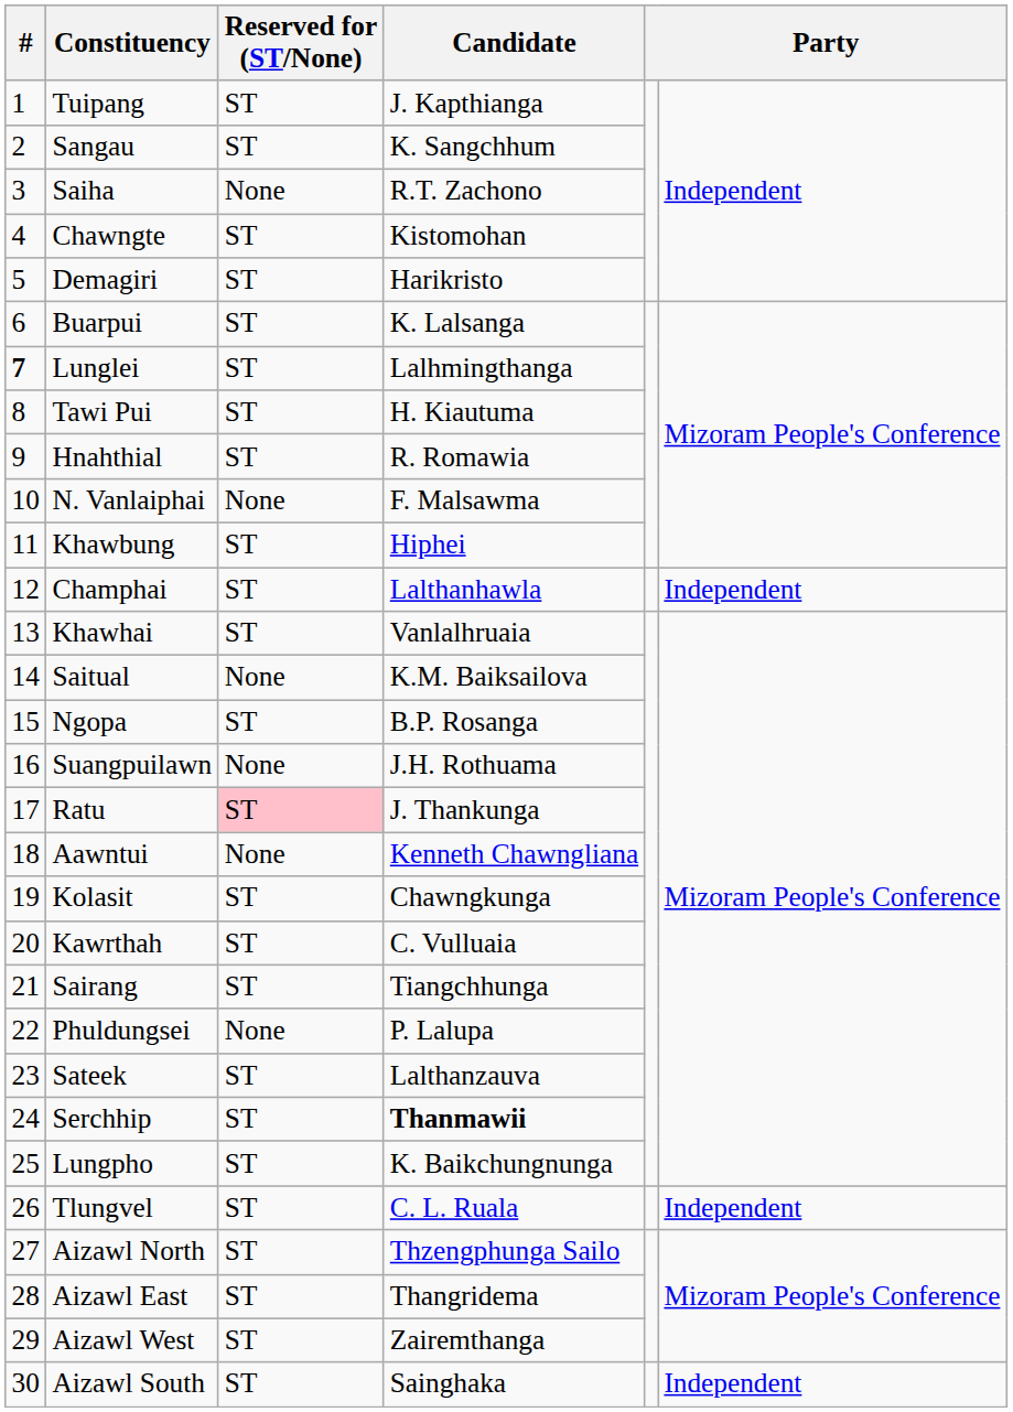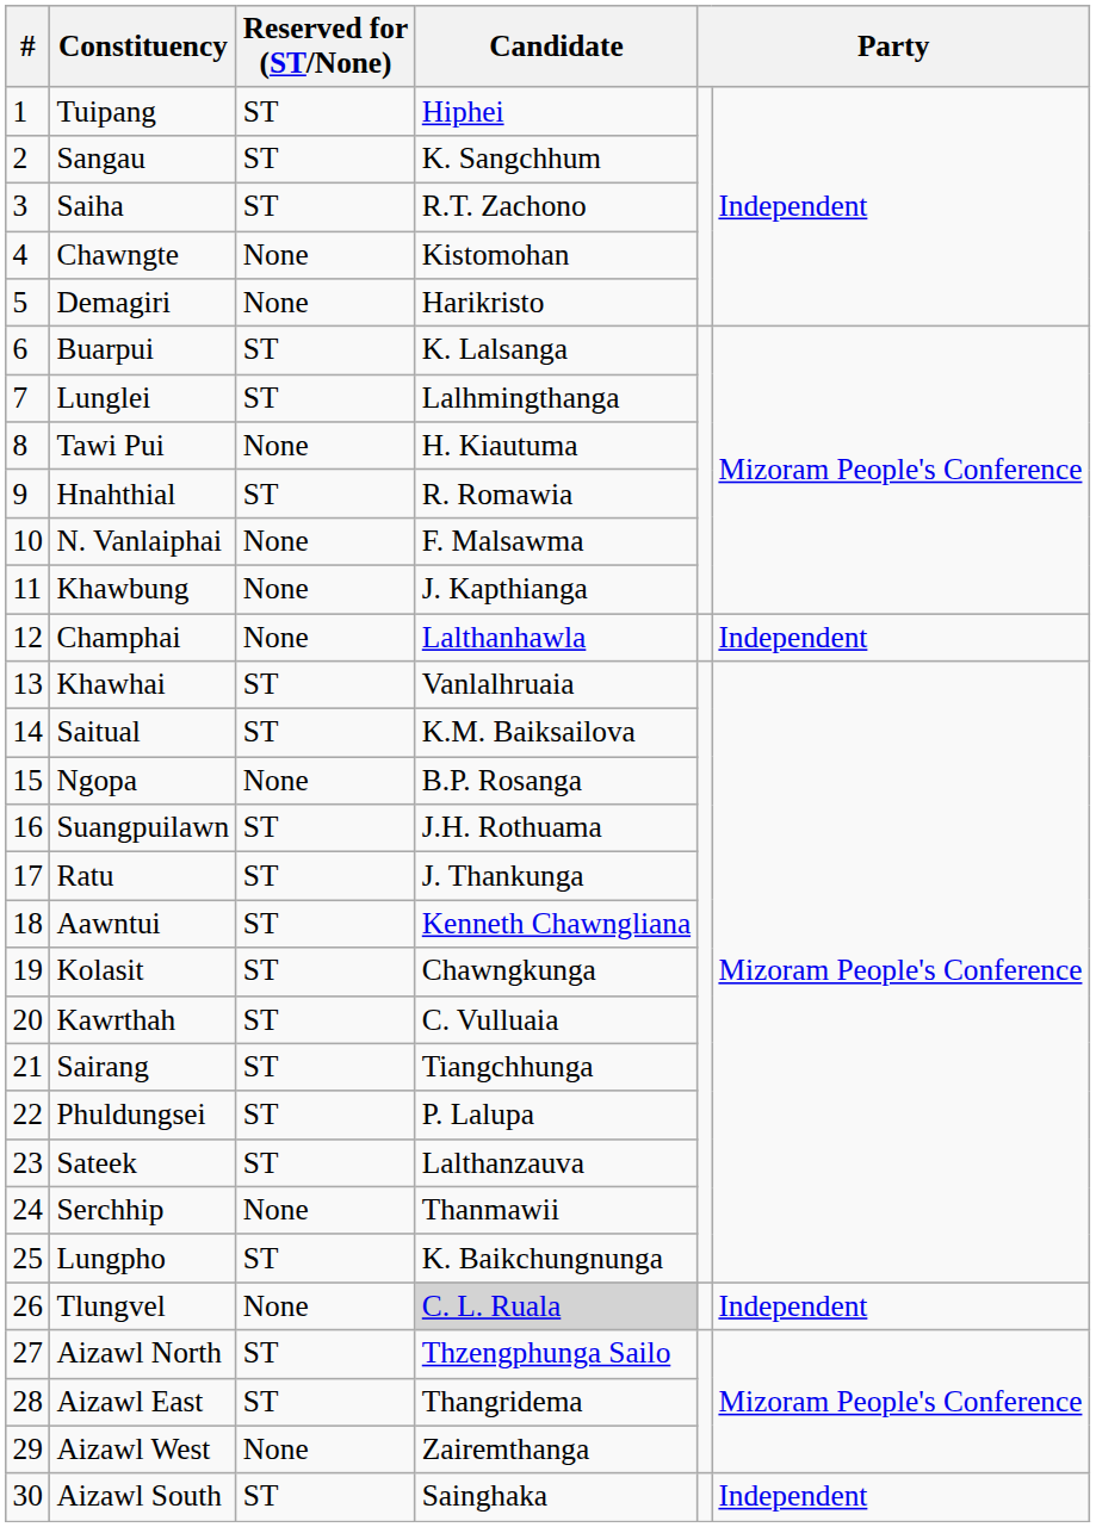 <table class="wikitable sortable">
 <tr>
 <th>#</th>
 <th>Constituency</th>
 <th>Reserved for<br>(<a href='#'>ST</a>/None)</th>
 <th>Candidate</th>
 <th colspan=2>Party</th>
 </tr>
 <tr>
 <td>1</td>
 <td>Tuipang</td>
 <td>ST</td>
-<td>J. Kapthianga</td>
+<td><a href='#'>Hiphei</a></td>
 <td rowspan=5 bgcolor=></td>
 <td rowspan=5><a href='#'>Independent</a></td>
 </tr>
 <tr>
 <td>2</td>
 <td>Sangau</td>
 <td>ST</td>
 <td>K. Sangchhum</td>
 </tr>
 <tr>
 <td>3</td>
 <td>Saiha</td>
-<td>None</td>
+<td>ST</td>
 <td>R.T. Zachono</td>
 </tr>
 <tr>
 <td>4</td>
 <td>Chawngte</td>
-<td>ST</td>
+<td>None</td>
 <td>Kistomohan</td>
 </tr>
 <tr>
 <td>5</td>
 <td>Demagiri</td>
-<td>ST</td>
+<td>None</td>
 <td>Harikristo</td>
 </tr>
 <tr>
 <td>6</td>
 <td>Buarpui</td>
 <td>ST</td>
 <td>K. Lalsanga</td>
 <td rowspan=6 bgcolor=></td>
 <td rowspan=6><a href='#'>Mizoram People's Conference</a></td>
 </tr>
 <tr>
-<td><strong>7</strong></td>
+<td>7</td>
 <td>Lunglei</td>
 <td>ST</td>
 <td>Lalhmingthanga</td>
 </tr>
 <tr>
 <td>8</td>
 <td>Tawi Pui</td>
-<td>ST</td>
+<td>None</td>
 <td>H. Kiautuma</td>
 </tr>
 <tr>
 <td>9</td>
 <td>Hnahthial</td>
 <td>ST</td>
 <td>R. Romawia</td>
 </tr>
 <tr>
 <td>10</td>
 <td>N. Vanlaiphai</td>
 <td>None</td>
 <td>F. Malsawma</td>
 </tr>
 <tr>
 <td>11</td>
 <td>Khawbung</td>
-<td>ST</td>
-<td><a href='#'>Hiphei</a></td>
+<td>None</td>
+<td>J. Kapthianga</td>
 </tr>
 <tr>
 <td>12</td>
 <td>Champhai</td>
-<td>ST</td>
+<td>None</td>
 <td><a href='#'>Lalthanhawla</a></td>
 <td bgcolor=></td>
 <td><a href='#'>Independent</a></td>
 </tr>
 <tr>
 <td>13</td>
 <td>Khawhai</td>
 <td>ST</td>
 <td>Vanlalhruaia</td>
 <td rowspan=13 bgcolor=></td>
 <td rowspan=13><a href='#'>Mizoram People's Conference</a></td>
 </tr>
 <tr>
 <td>14</td>
 <td>Saitual</td>
-<td>None</td>
+<td>ST</td>
 <td>K.M. Baiksailova</td>
 </tr>
 <tr>
 <td>15</td>
 <td>Ngopa</td>
-<td>ST</td>
+<td>None</td>
 <td>B.P. Rosanga</td>
 </tr>
 <tr>
 <td>16</td>
 <td>Suangpuilawn</td>
-<td>None</td>
+<td>ST</td>
 <td>J.H. Rothuama</td>
 </tr>
 <tr>
 <td>17</td>
 <td>Ratu</td>
-<td style="background: pink;">ST</td>
+<td>ST</td>
 <td>J. Thankunga</td>
 </tr>
 <tr>
 <td>18</td>
 <td>Aawntui</td>
-<td>None</td>
+<td>ST</td>
 <td><a href='#'>Kenneth Chawngliana</a></td>
 </tr>
 <tr>
 <td>19</td>
 <td>Kolasit</td>
 <td>ST</td>
 <td>Chawngkunga</td>
 </tr>
 <tr>
 <td>20</td>
 <td>Kawrthah</td>
 <td>ST</td>
 <td>C. Vulluaia</td>
 </tr>
 <tr>
 <td>21</td>
 <td>Sairang</td>
 <td>ST</td>
 <td>Tiangchhunga</td>
 </tr>
 <tr>
 <td>22</td>
 <td>Phuldungsei</td>
-<td>None</td>
+<td>ST</td>
 <td>P. Lalupa</td>
 </tr>
 <tr>
 <td>23</td>
 <td>Sateek</td>
 <td>ST</td>
 <td>Lalthanzauva</td>
 </tr>
 <tr>
 <td>24</td>
 <td>Serchhip</td>
-<td>ST</td>
-<td><strong>Thanmawii</strong></td>
+<td>None</td>
+<td>Thanmawii</td>
 </tr>
 <tr>
 <td>25</td>
 <td>Lungpho</td>
 <td>ST</td>
 <td>K. Baikchungnunga</td>
 </tr>
 <tr>
 <td>26</td>
 <td>Tlungvel</td>
-<td>ST</td>
-<td><a href='#'>C. L. Ruala</a></td>
+<td>None</td>
+<td style="background: lightgrey;"><a href='#'>C. L. Ruala</a></td>
 <td bgcolor=></td>
 <td><a href='#'>Independent</a></td>
 </tr>
 <tr>
 <td>27</td>
 <td>Aizawl North</td>
 <td>ST</td>
 <td><a href='#'>Thzengphunga Sailo</a></td>
 <td rowspan=3 bgcolor=></td>
 <td rowspan=3><a href='#'>Mizoram People's Conference</a></td>
 </tr>
 <tr>
 <td>28</td>
 <td>Aizawl East</td>
 <td>ST</td>
 <td>Thangridema</td>
 </tr>
 <tr>
 <td>29</td>
 <td>Aizawl West</td>
-<td>ST</td>
+<td>None</td>
 <td>Zairemthanga</td>
 </tr>
 <tr>
 <td>30</td>
 <td>Aizawl South</td>
 <td>ST</td>
 <td>Sainghaka</td>
 <td bgcolor=></td>
 <td><a href='#'>Independent</a></td>
 </tr>
 <tr>
 </tr>
 </table>
